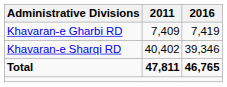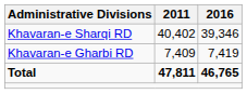 <table class="wikitable">
 <tr>
 <th>Administrative Divisions</th>
 <th>2011</th>
 <th>2016</th>
 </tr>
 <tr>
+<td><a href='#'>Khavaran-e Sharqi RD</a></td>
+<td style="text-align: right;">40,402</td>
+<td style="text-align: right;">39,346</td>
+</tr>
+<tr>
 <td><a href='#'>Khavaran-e Gharbi RD</a></td>
 <td style="text-align: right;">7,409</td>
 <td style="text-align: right;">7,419</td>
-</tr>
-<tr>
-<td><a href='#'>Khavaran-e Sharqi RD</a></td>
-<td style="text-align: right;">40,402</td>
-<td style="text-align: right;">39,346</td>
 </tr>
 <tr>
 <td><strong>Total</strong></td>
 <td style="text-align: right;"><strong>47,811</strong></td>
 <td style="text-align: right;"><strong>46,765</strong></td>
 </tr>
 <tr>
 <td colspan=3></td>
 </tr>
 </table>
